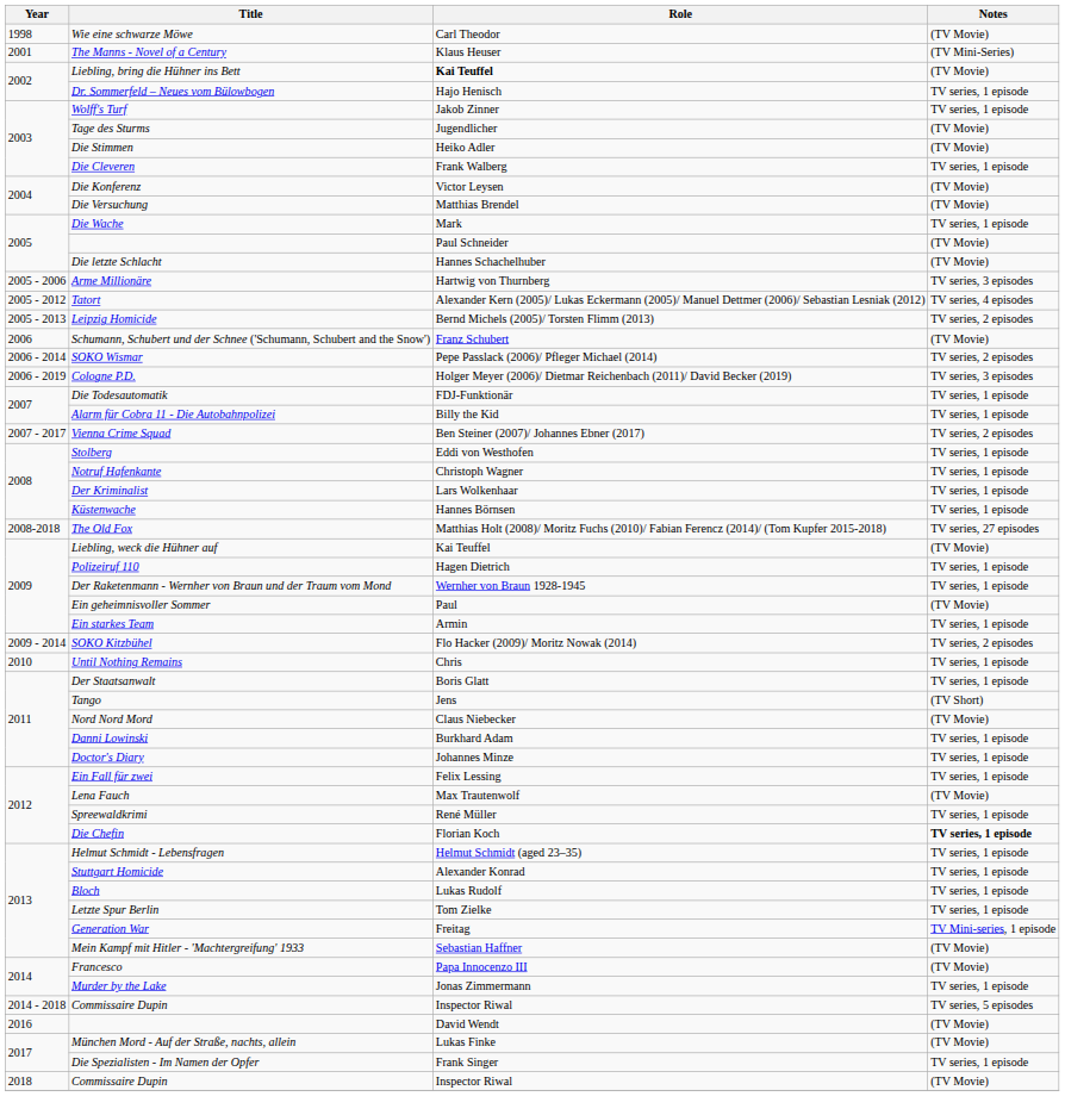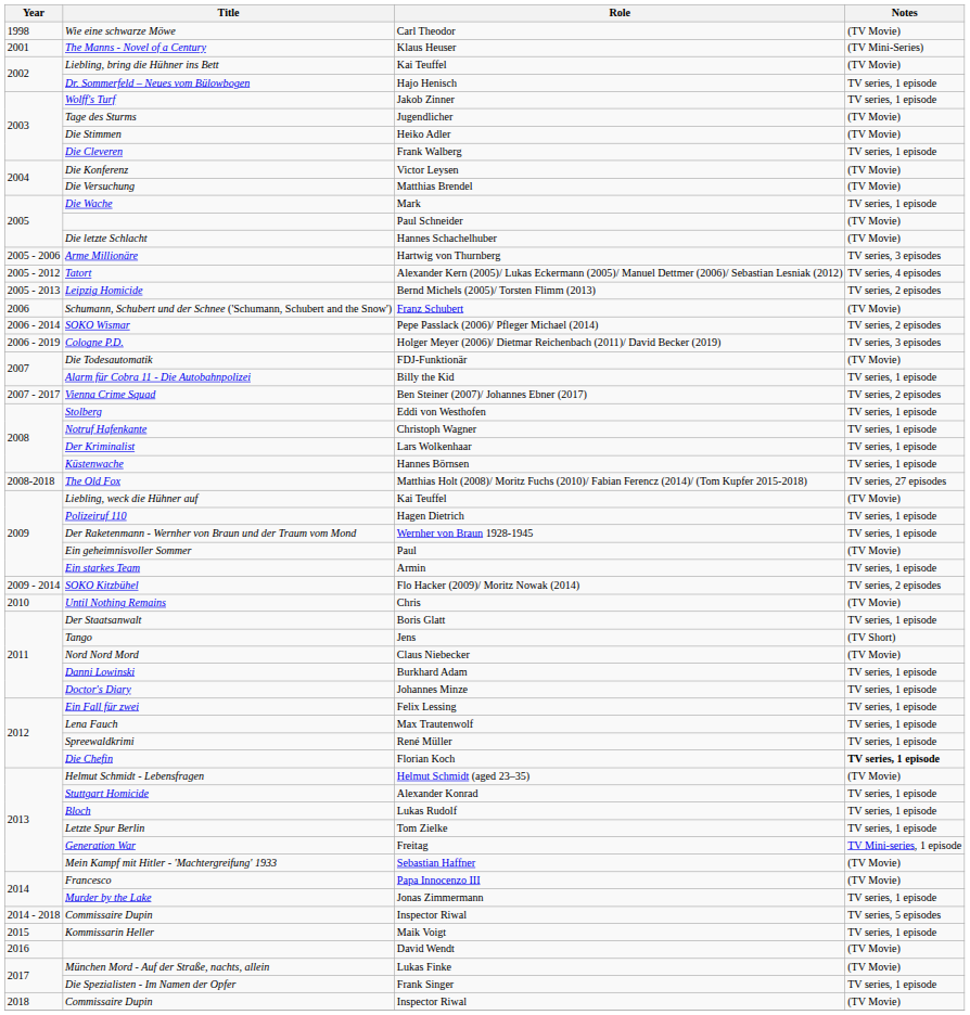 <table class="wikitable sortable">
 <tr>
 <th>Year</th>
 <th>Title</th>
 <th>Role</th>
 <th>Notes</th>
 </tr>
 <tr>
 <td>1998</td>
 <td><em>Wie eine schwarze Möwe</em></td>
 <td>Carl Theodor</td>
 <td>(TV Movie)</td>
 </tr>
 <tr>
 <td>2001</td>
 <td><em><a href='#'>The Manns - Novel of a Century</a></em></td>
 <td>Klaus Heuser</td>
 <td>(TV Mini-Series)</td>
 </tr>
 <tr>
 <td rowspan=2>2002</td>
 <td><em>Liebling, bring die Hühner ins Bett</em></td>
-<td><strong>Kai Teuffel</strong></td>
+<td>Kai Teuffel</td>
 <td>(TV Movie)</td>
 </tr>
 <tr>
 <td><em><a href='#'>Dr. Sommerfeld – Neues vom Bülowbogen</a></em></td>
 <td>Hajo Henisch</td>
 <td>TV series, 1 episode</td>
 </tr>
 <tr>
 <td rowspan=4>2003</td>
 <td><em><a href='#'>Wolff's Turf</a></em></td>
 <td>Jakob Zinner</td>
 <td>TV series, 1 episode</td>
 </tr>
 <tr>
 <td><em>Tage des Sturms</em></td>
 <td>Jugendlicher</td>
 <td>(TV Movie)</td>
 </tr>
 <tr>
 <td><em>Die Stimmen</em></td>
 <td>Heiko Adler</td>
 <td>(TV Movie)</td>
 </tr>
 <tr>
 <td><em><a href='#'>Die Cleveren</a></em></td>
 <td>Frank Walberg</td>
 <td>TV series, 1 episode</td>
 </tr>
 <tr>
 <td rowspan=2>2004</td>
 <td><em>Die Konferenz</em></td>
 <td>Victor Leysen</td>
 <td>(TV Movie)</td>
 </tr>
 <tr>
 <td><em>Die Versuchung</em></td>
 <td>Matthias Brendel</td>
 <td>(TV Movie)</td>
 </tr>
 <tr>
 <td rowspan=3>2005</td>
 <td><em><a href='#'>Die Wache</a></em></td>
 <td>Mark</td>
 <td>TV series, 1 episode</td>
 </tr>
 <tr>
 <td><em></em></td>
 <td>Paul Schneider</td>
 <td>(TV Movie)</td>
 </tr>
 <tr>
 <td><em>Die letzte Schlacht</em></td>
 <td>Hannes Schachelhuber</td>
 <td>(TV Movie)</td>
 </tr>
 <tr>
 <td>2005 - 2006</td>
 <td><em><a href='#'>Arme Millionäre</a></em></td>
 <td>Hartwig von Thurnberg</td>
 <td>TV series, 3 episodes</td>
 </tr>
 <tr>
 <td>2005 - 2012</td>
 <td><em><a href='#'>Tatort</a></em></td>
 <td>Alexander Kern (2005)/ Lukas Eckermann (2005)/ Manuel Dettmer (2006)/ Sebastian Lesniak (2012)</td>
 <td>TV series, 4 episodes</td>
 </tr>
 <tr>
 <td>2005 - 2013</td>
 <td><em><a href='#'>Leipzig Homicide</a></em></td>
 <td>Bernd Michels (2005)/ Torsten Flimm (2013)</td>
 <td>TV series, 2 episodes</td>
 </tr>
 <tr>
 <td>2006</td>
 <td><em>Schumann, Schubert und der Schnee</em> ('Schumann, Schubert and the Snow')</td>
 <td><a href='#'>Franz Schubert</a></td>
 <td>(TV Movie)</td>
 </tr>
 <tr>
 <td>2006 - 2014</td>
 <td><em><a href='#'>SOKO Wismar</a></em></td>
 <td>Pepe Passlack (2006)/ Pfleger Michael (2014)</td>
 <td>TV series, 2 episodes</td>
 </tr>
 <tr>
 <td>2006 - 2019</td>
 <td><em><a href='#'>Cologne P.D.</a></em></td>
 <td>Holger Meyer (2006)/ Dietmar Reichenbach (2011)/ David Becker (2019)</td>
 <td>TV series, 3 episodes</td>
 </tr>
 <tr>
 <td rowspan=2>2007</td>
 <td><em>Die Todesautomatik</em></td>
 <td>FDJ-Funktionär</td>
-<td>TV series, 1 episode</td>
+<td>(TV Movie)</td>
 </tr>
 <tr>
 <td><em><a href='#'>Alarm für Cobra 11 - Die Autobahnpolizei</a></em></td>
 <td>Billy the Kid</td>
 <td>TV series, 1 episode</td>
 </tr>
 <tr>
 <td>2007 - 2017</td>
 <td><em><a href='#'>Vienna Crime Squad</a></em></td>
 <td>Ben Steiner (2007)/ Johannes Ebner (2017)</td>
 <td>TV series, 2 episodes</td>
 </tr>
 <tr>
 <td rowspan=4>2008</td>
 <td><em><a href='#'>Stolberg</a></em></td>
 <td>Eddi von Westhofen</td>
 <td>TV series, 1 episode</td>
 </tr>
 <tr>
 <td><em><a href='#'>Notruf Hafenkante</a></em></td>
 <td>Christoph Wagner</td>
 <td>TV series, 1 episode</td>
 </tr>
 <tr>
 <td><em><a href='#'>Der Kriminalist</a></em></td>
 <td>Lars Wolkenhaar</td>
 <td>TV series, 1 episode</td>
 </tr>
 <tr>
 <td><em><a href='#'>Küstenwache</a></em></td>
 <td>Hannes Börnsen</td>
 <td>TV series, 1 episode</td>
 </tr>
 <tr>
 <td>2008-2018</td>
 <td><em><a href='#'>The Old Fox</a></em></td>
 <td>Matthias Holt (2008)/ Moritz Fuchs (2010)/ Fabian Ferencz  (2014)/ (Tom Kupfer 2015-2018)</td>
 <td>TV series, 27 episodes</td>
 </tr>
 <tr>
 <td rowspan=5>2009</td>
 <td><em>Liebling, weck die Hühner auf</em></td>
 <td>Kai Teuffel</td>
 <td>(TV Movie)</td>
 </tr>
 <tr>
 <td><em><a href='#'>Polizeiruf 110</a></em></td>
 <td>Hagen Dietrich</td>
 <td>TV series, 1 episode</td>
 </tr>
 <tr>
 <td><em>Der Raketenmann - Wernher von Braun und der Traum vom Mond</em></td>
 <td><a href='#'>Wernher von Braun</a> 1928-1945</td>
 <td>TV series, 1 episode</td>
 </tr>
 <tr>
 <td><em>Ein geheimnisvoller Sommer</em></td>
 <td>Paul</td>
 <td>(TV Movie)</td>
 </tr>
 <tr>
 <td><em><a href='#'>Ein starkes Team</a></em></td>
 <td>Armin</td>
 <td>TV series, 1 episode</td>
 </tr>
 <tr>
 <td>2009 - 2014</td>
 <td><em><a href='#'>SOKO Kitzbühel</a></em></td>
 <td>Flo Hacker (2009)/ Moritz Nowak (2014)</td>
 <td>TV series, 2 episodes</td>
 </tr>
 <tr>
 <td>2010</td>
 <td><em><a href='#'>Until Nothing Remains</a></em></td>
 <td>Chris</td>
-<td>TV series, 1 episode</td>
+<td>(TV Movie)</td>
 </tr>
 <tr>
 <td rowspan=5>2011</td>
 <td><em>Der Staatsanwalt</em></td>
 <td>Boris Glatt</td>
 <td>TV series, 1 episode</td>
 </tr>
 <tr>
 <td><em>Tango</em></td>
 <td>Jens</td>
 <td>(TV Short)</td>
 </tr>
 <tr>
 <td><em>Nord Nord Mord</em></td>
 <td>Claus Niebecker</td>
 <td>(TV Movie)</td>
 </tr>
 <tr>
 <td><em><a href='#'>Danni Lowinski</a></em></td>
 <td>Burkhard Adam</td>
 <td>TV series, 1 episode</td>
 </tr>
 <tr>
 <td><em><a href='#'>Doctor's Diary</a></em></td>
 <td>Johannes Minze</td>
 <td>TV series, 1 episode</td>
 </tr>
 <tr>
 <td rowspan=4>2012</td>
 <td><em><a href='#'>Ein Fall für zwei</a></em></td>
 <td>Felix Lessing</td>
 <td>TV series, 1 episode</td>
 </tr>
 <tr>
 <td><em>Lena Fauch</em></td>
 <td>Max Trautenwolf</td>
-<td>(TV Movie)</td>
+<td>TV series, 1 episode</td>
 </tr>
 <tr>
 <td><em>Spreewaldkrimi</em></td>
 <td>René Müller</td>
 <td>TV series, 1 episode</td>
 </tr>
 <tr>
 <td><em><a href='#'>Die Chefin</a></em></td>
 <td>Florian Koch</td>
 <td><strong>TV series, 1 episode</strong></td>
 </tr>
 <tr>
 <td rowspan=6>2013</td>
 <td><em>Helmut Schmidt - Lebensfragen</em></td>
 <td><a href='#'>Helmut Schmidt</a> (aged 23–35)</td>
-<td>TV series, 1 episode</td>
+<td>(TV Movie)</td>
 </tr>
 <tr>
 <td><em><a href='#'>Stuttgart Homicide</a></em></td>
 <td>Alexander Konrad</td>
 <td>TV series, 1 episode</td>
 </tr>
 <tr>
 <td><em><a href='#'>Bloch</a></em></td>
 <td>Lukas Rudolf</td>
 <td>TV series, 1 episode</td>
 </tr>
 <tr>
 <td><em>Letzte Spur Berlin</em></td>
 <td>Tom Zielke</td>
 <td>TV series, 1 episode</td>
 </tr>
 <tr>
 <td><em><a href='#'>Generation War</a></em></td>
 <td>Freitag</td>
 <td><a href='#'>TV Mini-series</a>, 1 episode</td>
 </tr>
 <tr>
 <td><em>Mein Kampf mit Hitler - 'Machtergreifung' 1933</em></td>
 <td><a href='#'>Sebastian Haffner</a></td>
 <td>(TV Movie)</td>
 </tr>
 <tr>
 <td rowspan=2>2014</td>
 <td><em>Francesco</em></td>
 <td><a href='#'>Papa Innocenzo III</a></td>
 <td>(TV Movie)</td>
 </tr>
 <tr>
 <td><em><a href='#'>Murder by the Lake</a></em></td>
 <td>Jonas Zimmermann</td>
 <td>TV series, 1 episode</td>
 </tr>
 <tr>
 <td>2014 - 2018</td>
 <td><em>Commissaire Dupin</em></td>
 <td>Inspector Riwal</td>
 <td>TV series, 5 episodes</td>
 </tr>
 <tr>
+<td>2015</td>
+<td><em>Kommissarin Heller</em></td>
+<td>Maik Voigt</td>
+<td>TV series, 1 episode </td>
+</tr>
+<tr>
 <td>2016</td>
 <td><em></em></td>
 <td>David Wendt</td>
 <td>(TV Movie)</td>
 </tr>
 <tr>
 <td rowspan=2>2017</td>
 <td><em>München Mord - Auf der Straße, nachts, allein</em></td>
 <td>Lukas Finke</td>
 <td>(TV Movie)</td>
 </tr>
 <tr>
 <td><em>Die Spezialisten - Im Namen der Opfer</em></td>
 <td>Frank Singer</td>
 <td>TV series, 1 episode</td>
 </tr>
 <tr>
 <td>2018</td>
 <td><em>Commissaire Dupin</em></td>
 <td>Inspector Riwal</td>
 <td>(TV Movie)</td>
 </tr>
 <tr>
 </tr>
 </table>
